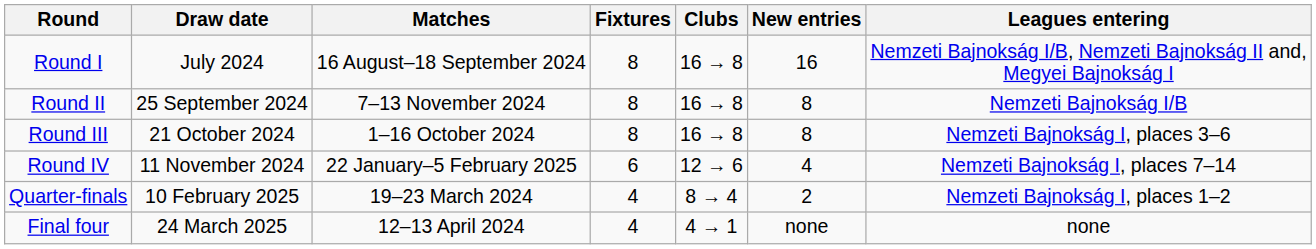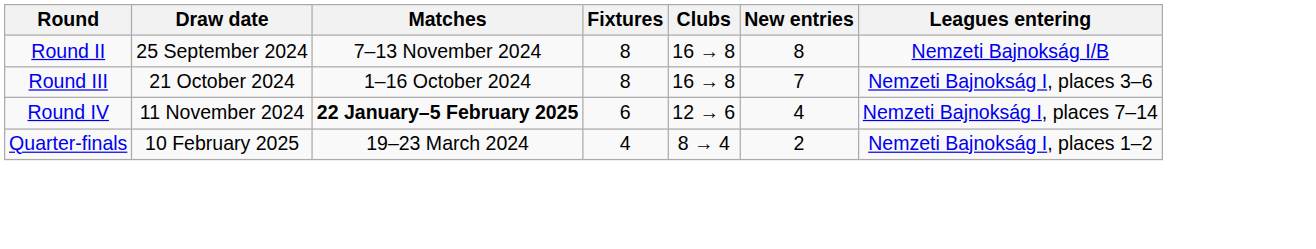 <table class="wikitable" style="text-align:center">
 <tr>
 <th>Round</th>
 <th>Draw date</th>
 <th>Matches</th>
 <th>Fixtures</th>
 <th>Clubs</th>
 <th>New entries</th>
 <th>Leagues entering</th>
-</tr>
-<tr>
-<td><a href='#'>Round I</a></td>
-<td>July 2024</td>
-<td>16 August–18 September 2024</td>
-<td>8</td>
-<td>16 → 8</td>
-<td>16</td>
-<td><a href='#'>Nemzeti Bajnokság I/B</a>, <a href='#'>Nemzeti Bajnokság II</a> and,<br><a href='#'>Megyei Bajnokság I</a></td>
 </tr>
 <tr>
 <td><a href='#'>Round II</a></td>
 <td>25 September 2024</td>
 <td>7–13 November 2024</td>
 <td>8</td>
 <td>16 → 8</td>
 <td>8</td>
 <td><a href='#'>Nemzeti Bajnokság I/B</a></td>
 </tr>
 <tr>
 <td><a href='#'>Round III</a></td>
 <td>21 October 2024</td>
 <td>1–16 October 2024</td>
 <td>8</td>
 <td>16 → 8</td>
-<td>8</td>
+<td>7</td>
 <td><a href='#'>Nemzeti Bajnokság I</a>, places 3–6</td>
 </tr>
 <tr>
 <td><a href='#'>Round IV</a></td>
 <td>11 November 2024</td>
-<td>22 January–5 February 2025</td>
+<td><strong>22 January–5 February 2025</strong></td>
 <td>6</td>
 <td>12 → 6</td>
 <td>4</td>
 <td><a href='#'>Nemzeti Bajnokság I</a>, places 7–14</td>
 </tr>
 <tr>
 <td><a href='#'>Quarter-finals</a></td>
 <td>10 February 2025</td>
 <td>19–23 March 2024</td>
 <td>4</td>
 <td>8 → 4</td>
 <td>2</td>
 <td><a href='#'>Nemzeti Bajnokság I</a>, places 1–2</td>
 </tr>
-<tr>
-<td><a href='#'>Final four</a></td>
-<td>24 March 2025</td>
-<td>12–13 April 2024</td>
-<td>4</td>
-<td>4 → 1</td>
-<td>none</td>
-<td>none</td>
-</tr>
 </table>
